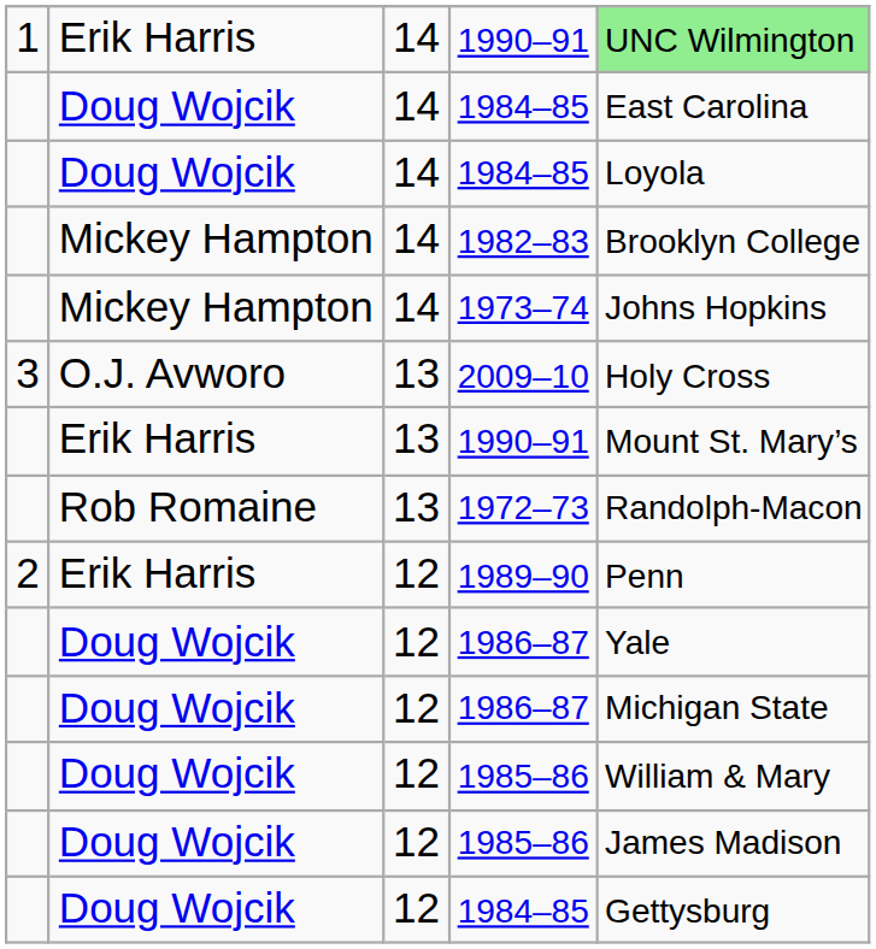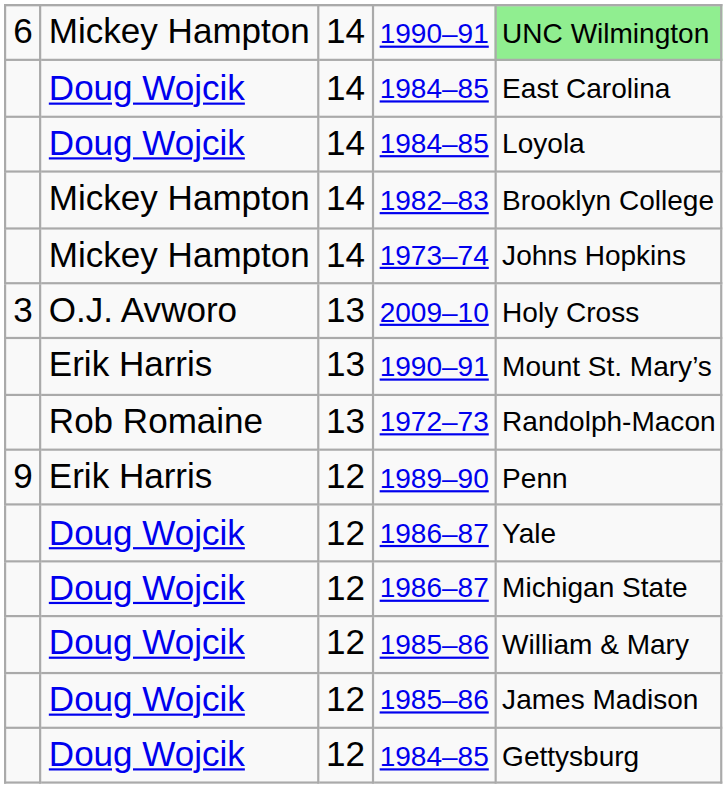 <table class="wikitable">
 <tr>
 </tr>
 <tr>
-<td>1</td>
-<td>Erik Harris</td>
+<td>6</td>
+<td>Mickey Hampton</td>
 <td>14</td>
 <td style="font-size:80%;"><a href='#'>1990–91</a></td>
 <td style="background: lightgreen; font-size:80%;">UNC Wilmington</td>
 </tr>
 <tr>
 <td></td>
 <td><a href='#'>Doug Wojcik</a></td>
 <td>14</td>
 <td style="font-size:80%;"><a href='#'>1984–85</a></td>
 <td style="font-size:80%;">East Carolina</td>
 </tr>
 <tr>
 <td></td>
 <td><a href='#'>Doug Wojcik</a></td>
 <td>14</td>
 <td style="font-size:80%;"><a href='#'>1984–85</a></td>
 <td style="font-size:80%;">Loyola</td>
 </tr>
 <tr>
 <td></td>
 <td>Mickey Hampton</td>
 <td>14</td>
 <td style="font-size:80%;"><a href='#'>1982–83</a></td>
 <td style="font-size:80%;">Brooklyn College</td>
 </tr>
 <tr>
 <td></td>
 <td>Mickey Hampton</td>
 <td>14</td>
 <td style="font-size:80%;"><a href='#'>1973–74</a></td>
 <td style="font-size:80%;">Johns Hopkins</td>
 </tr>
 <tr>
 <td>3</td>
 <td>O.J. Avworo</td>
 <td>13</td>
 <td style="font-size:80%;"><a href='#'>2009–10</a></td>
 <td style="font-size:80%;">Holy Cross</td>
 </tr>
 <tr>
 <td></td>
 <td>Erik Harris</td>
 <td>13</td>
 <td style="font-size:80%;"><a href='#'>1990–91</a></td>
 <td style="font-size:80%;">Mount St. Mary’s</td>
 </tr>
 <tr>
 <td></td>
 <td>Rob Romaine</td>
 <td>13</td>
 <td style="font-size:80%;"><a href='#'>1972–73</a></td>
 <td style="font-size:80%;">Randolph-Macon</td>
 </tr>
 <tr>
-<td>2</td>
+<td>9</td>
 <td>Erik Harris</td>
 <td>12</td>
 <td style="font-size:80%;"><a href='#'>1989–90</a></td>
 <td style="font-size:80%;">Penn</td>
 </tr>
 <tr>
 <td></td>
 <td><a href='#'>Doug Wojcik</a></td>
 <td>12</td>
 <td style="font-size:80%;"><a href='#'>1986–87</a></td>
 <td style="font-size:80%;">Yale</td>
 </tr>
 <tr>
 <td></td>
 <td><a href='#'>Doug Wojcik</a></td>
 <td>12</td>
 <td style="font-size:80%;"><a href='#'>1986–87</a></td>
 <td style="font-size:80%;">Michigan State</td>
 </tr>
 <tr>
 <td></td>
 <td><a href='#'>Doug Wojcik</a></td>
 <td>12</td>
 <td style="font-size:80%;"><a href='#'>1985–86</a></td>
 <td style="font-size:80%;">William & Mary</td>
 </tr>
 <tr>
 <td></td>
 <td><a href='#'>Doug Wojcik</a></td>
 <td>12</td>
 <td style="font-size:80%;"><a href='#'>1985–86</a></td>
 <td style="font-size:80%;">James Madison</td>
 </tr>
 <tr>
 <td></td>
 <td><a href='#'>Doug Wojcik</a></td>
 <td>12</td>
 <td style="font-size:80%;"><a href='#'>1984–85</a></td>
 <td style="font-size:80%;">Gettysburg</td>
 </tr>
 </table>
